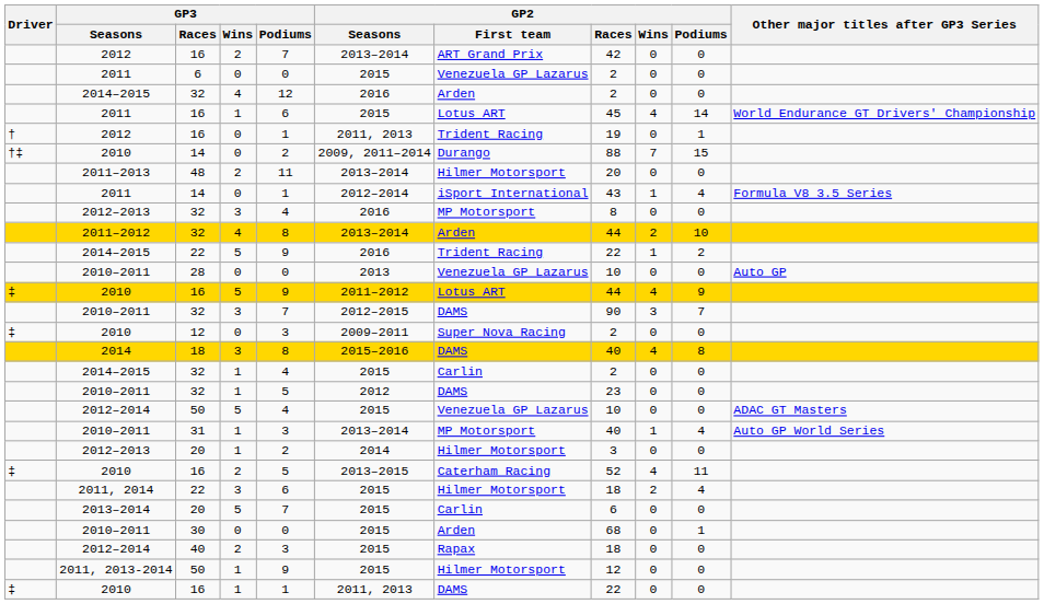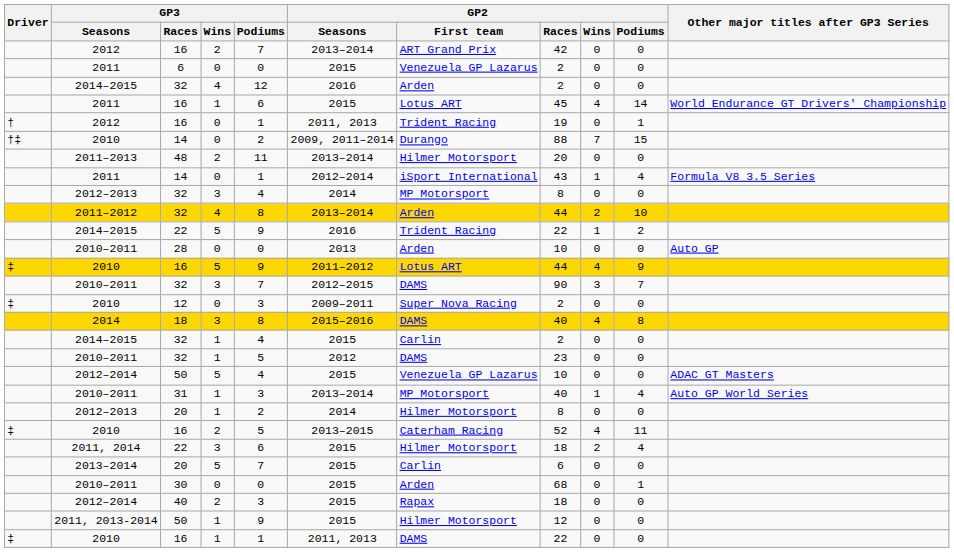 <table class="wikitable" style="font-size:85%; text-align:center">
 <tr>
 <th rowspan=2>Driver</th>
 <th colspan=4>GP3</th>
 <th colspan=5>GP2</th>
 <th rowspan=2>Other major titles after GP3 Series</th>
 </tr>
 <tr>
 <th>Seasons</th>
 <th>Races</th>
 <th>Wins</th>
 <th>Podiums</th>
 <th>Seasons</th>
 <th>First team</th>
 <th>Races</th>
 <th>Wins</th>
 <th>Podiums</th>
 </tr>
 <tr>
 <td align=left> </td>
 <td>2012</td>
 <td>16</td>
 <td>2</td>
 <td>7</td>
 <td>2013–2014</td>
 <td align=left><a href='#'>ART Grand Prix</a></td>
 <td>42</td>
 <td>0</td>
 <td>0</td>
 <td></td>
 </tr>
 <tr>
 <td align=left> </td>
 <td>2011</td>
 <td>6</td>
 <td>0</td>
 <td>0</td>
 <td>2015</td>
 <td align=left><a href='#'>Venezuela GP Lazarus</a></td>
 <td>2</td>
 <td>0</td>
 <td>0</td>
 <td></td>
 </tr>
 <tr>
 <td align=left> </td>
 <td>2014–2015</td>
 <td>32</td>
 <td>4</td>
 <td>12</td>
 <td>2016</td>
 <td align=left><a href='#'>Arden</a></td>
 <td>2</td>
 <td>0</td>
 <td>0</td>
 <td></td>
 </tr>
 <tr>
 <td align=left> </td>
 <td> 2011</td>
 <td>16</td>
 <td>1</td>
 <td>6</td>
 <td>2015</td>
 <td align=left><a href='#'>Lotus ART</a></td>
 <td>45</td>
 <td>4</td>
 <td>14</td>
 <td><a href='#'>World Endurance GT Drivers' Championship</a></td>
 </tr>
 <tr>
 <td align=left> †</td>
 <td>2012</td>
 <td>16</td>
 <td>0</td>
 <td>1</td>
 <td>2011, 2013</td>
 <td align=left><a href='#'>Trident Racing</a></td>
 <td>19</td>
 <td>0</td>
 <td>1</td>
 <td></td>
 </tr>
 <tr>
 <td align=left> †‡</td>
 <td> 2010</td>
 <td>14</td>
 <td>0</td>
 <td>2</td>
 <td> 2009, 2011–2014</td>
 <td align=left><a href='#'>Durango</a></td>
 <td>88</td>
 <td>7</td>
 <td>15</td>
 <td></td>
 </tr>
 <tr>
 <td align=left> </td>
 <td>2011–2013</td>
 <td>48</td>
 <td>2</td>
 <td>11</td>
 <td>2013–2014</td>
 <td align=left><a href='#'>Hilmer Motorsport</a></td>
 <td>20</td>
 <td>0</td>
 <td>0</td>
 <td></td>
 </tr>
 <tr>
 <td align=left> </td>
 <td> 2011</td>
 <td>14</td>
 <td>0</td>
 <td>1</td>
 <td> 2012–2014</td>
 <td align=left><a href='#'>iSport International</a></td>
 <td>43</td>
 <td>1</td>
 <td>4</td>
 <td align=left><a href='#'>Formula V8 3.5 Series</a></td>
 </tr>
 <tr>
 <td align=left> </td>
 <td>2012–2013</td>
 <td>32</td>
 <td>3</td>
 <td>4</td>
-<td>2016</td>
+<td>2014</td>
 <td align=left><a href='#'>MP Motorsport</a></td>
 <td>8</td>
 <td>0</td>
 <td>0</td>
 <td></td>
 </tr>
 <tr style="background:gold;">
 <td align=left> </td>
 <td>2011–2012</td>
 <td>32</td>
 <td>4</td>
 <td>8</td>
 <td>2013–2014</td>
 <td align=left><a href='#'>Arden</a></td>
 <td>44</td>
 <td>2</td>
 <td>10</td>
 <td></td>
 </tr>
 <tr>
 <td align=left> </td>
 <td>2014–2015</td>
 <td>22</td>
 <td>5</td>
 <td>9</td>
 <td>2016</td>
 <td align=left><a href='#'>Trident Racing</a></td>
 <td>22</td>
 <td>1</td>
 <td>2</td>
 <td></td>
 </tr>
 <tr>
 <td align=left> </td>
 <td>2010–2011</td>
 <td>28</td>
 <td>0</td>
 <td>0</td>
 <td>2013</td>
-<td align=left><a href='#'>Venezuela GP Lazarus</a></td>
+<td align=left><a href='#'>Arden</a></td>
 <td>10</td>
 <td>0</td>
 <td>0</td>
 <td align=left><a href='#'>Auto GP</a></td>
 </tr>
 <tr style="background:gold;">
 <td align=left> ‡</td>
 <td> 2010</td>
 <td>16</td>
 <td>5</td>
 <td>9</td>
 <td> 2011–2012</td>
 <td align=left><a href='#'>Lotus ART</a></td>
 <td>44</td>
 <td>4</td>
 <td>9</td>
 <td></td>
 </tr>
 <tr>
 <td align=left> </td>
 <td> 2010–2011</td>
 <td>32</td>
 <td>3</td>
 <td>7</td>
 <td> 2012–2015</td>
 <td align=left><a href='#'>DAMS</a></td>
 <td>90</td>
 <td>3</td>
 <td>7</td>
 <td></td>
 </tr>
 <tr>
 <td align=left> ‡</td>
 <td> 2010</td>
 <td>12</td>
 <td>0</td>
 <td>3</td>
 <td> 2009–2011</td>
 <td align=left><a href='#'>Super Nova Racing</a></td>
 <td>2</td>
 <td>0</td>
 <td>0</td>
 <td></td>
 </tr>
 <tr style="background:gold;">
 <td align=left> </td>
 <td>2014</td>
 <td>18</td>
 <td>3</td>
 <td>8</td>
 <td>2015–2016</td>
 <td align=left><a href='#'>DAMS</a></td>
 <td>40</td>
 <td>4</td>
 <td>8</td>
 <td></td>
 </tr>
 <tr>
 <td align=left> </td>
 <td>2014–2015</td>
 <td>32</td>
 <td>1</td>
 <td>4</td>
 <td>2015</td>
 <td align=left><a href='#'>Carlin</a></td>
 <td>2</td>
 <td>0</td>
 <td>0</td>
 <td></td>
 </tr>
 <tr>
 <td align=left> </td>
 <td> 2010–2011</td>
 <td>32</td>
 <td>1</td>
 <td>5</td>
 <td> 2012</td>
 <td align=left><a href='#'>DAMS</a></td>
 <td>23</td>
 <td>0</td>
 <td>0</td>
 <td></td>
 </tr>
 <tr>
 <td align=left> </td>
 <td>2012–2014</td>
 <td>50</td>
 <td>5</td>
 <td>4</td>
 <td>2015</td>
 <td align=left><a href='#'>Venezuela GP Lazarus</a></td>
 <td>10</td>
 <td>0</td>
 <td>0</td>
 <td align=left><a href='#'>ADAC GT Masters</a></td>
 </tr>
 <tr>
 <td align=left> </td>
 <td>2010–2011</td>
 <td>31</td>
 <td>1</td>
 <td>3</td>
 <td>2013–2014</td>
 <td align=left><a href='#'>MP Motorsport</a></td>
 <td>40</td>
 <td>1</td>
 <td>4</td>
 <td align=left><a href='#'>Auto GP World Series</a></td>
 </tr>
 <tr>
 <td align=left> </td>
 <td>2012–2013</td>
 <td>20</td>
 <td>1</td>
 <td>2</td>
 <td>2014</td>
 <td align=left><a href='#'>Hilmer Motorsport</a></td>
-<td>3</td>
+<td>8</td>
 <td>0</td>
 <td>0</td>
 <td></td>
 </tr>
 <tr>
 <td align=left> ‡</td>
 <td>2010</td>
 <td>16</td>
 <td>2</td>
 <td>5</td>
 <td>2013–2015</td>
 <td align=left><a href='#'>Caterham Racing</a></td>
 <td>52</td>
 <td>4</td>
 <td>11</td>
 <td></td>
 </tr>
 <tr>
 <td align=left> </td>
 <td>2011, 2014</td>
 <td>22</td>
 <td>3</td>
 <td>6</td>
 <td>2015</td>
 <td align=left><a href='#'>Hilmer Motorsport</a></td>
 <td>18</td>
 <td>2</td>
 <td>4</td>
 <td></td>
 </tr>
 <tr>
 <td align=left> </td>
 <td>2013–2014</td>
 <td>20</td>
 <td>5</td>
 <td>7</td>
 <td>2015</td>
 <td align=left><a href='#'>Carlin</a></td>
 <td>6</td>
 <td>0</td>
 <td>0</td>
 <td></td>
 </tr>
 <tr>
 <td align=left> </td>
 <td> 2010–2011</td>
 <td>30</td>
 <td>0</td>
 <td>0</td>
 <td>2015</td>
 <td align=left><a href='#'>Arden</a></td>
 <td>68</td>
 <td>0</td>
 <td>1</td>
 <td></td>
 </tr>
 <tr>
 <td align=left> </td>
 <td>2012–2014</td>
 <td>40</td>
 <td>2</td>
 <td>3</td>
 <td>2015</td>
 <td align=left><a href='#'>Rapax</a></td>
 <td>18</td>
 <td>0</td>
 <td>0</td>
 <td></td>
 </tr>
 <tr>
 <td align=left> </td>
 <td>2011, 2013-2014</td>
 <td>50</td>
 <td>1</td>
 <td>9</td>
 <td>2015</td>
 <td align=left><a href='#'>Hilmer Motorsport</a></td>
 <td>12</td>
 <td>0</td>
 <td>0</td>
 <td></td>
 </tr>
 <tr>
 <td align=left> ‡</td>
 <td> 2010</td>
 <td>16</td>
 <td>1</td>
 <td>1</td>
 <td> 2011, 2013</td>
 <td align=left><a href='#'>DAMS</a></td>
 <td>22</td>
 <td>0</td>
 <td>0</td>
 <td></td>
 </tr>
 </table>
